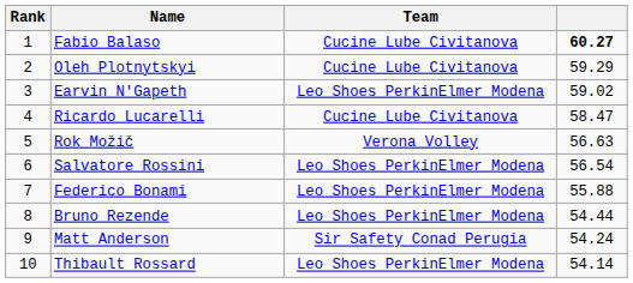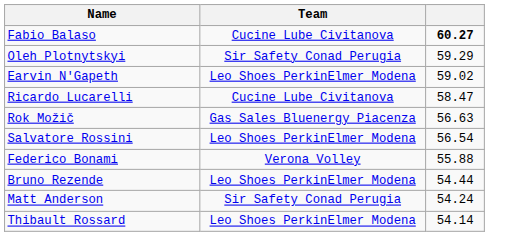 <table class="wikitable" style="text-align:center; font-size:90%">
 <tr>
-<th width=30>Rank</th>
 <th width=180>Name</th>
 <th width=210>Team</th>
 <th width=50></th>
 </tr>
 <tr>
-<td>1</td>
 <td style="text-align:left"> <a href='#'>Fabio Balaso</a></td>
 <td><a href='#'>Cucine Lube Civitanova</a></td>
 <td><strong>60.27</strong></td>
 </tr>
 <tr>
-<td>2</td>
 <td style="text-align:left"> <a href='#'>Oleh Plotnytskyi</a></td>
-<td><a href='#'>Cucine Lube Civitanova</a></td>
+<td><a href='#'>Sir Safety Conad Perugia</a></td>
 <td>59.29</td>
 </tr>
 <tr>
-<td>3</td>
 <td style="text-align:left"> <a href='#'>Earvin N'Gapeth</a></td>
 <td><a href='#'>Leo Shoes PerkinElmer Modena</a></td>
 <td>59.02</td>
 </tr>
 <tr>
-<td>4</td>
 <td style="text-align:left"> <a href='#'>Ricardo Lucarelli</a></td>
 <td><a href='#'>Cucine Lube Civitanova</a></td>
 <td>58.47</td>
 </tr>
 <tr>
-<td>5</td>
 <td style="text-align:left"> <a href='#'>Rok Možič</a></td>
-<td><a href='#'>Verona Volley</a></td>
+<td><a href='#'>Gas Sales Bluenergy Piacenza</a></td>
 <td>56.63</td>
 </tr>
 <tr>
-<td>6</td>
 <td style="text-align:left"> <a href='#'>Salvatore Rossini</a></td>
 <td><a href='#'>Leo Shoes PerkinElmer Modena</a></td>
 <td>56.54</td>
 </tr>
 <tr>
-<td>7</td>
 <td style="text-align:left"> <a href='#'>Federico Bonami</a></td>
-<td><a href='#'>Leo Shoes PerkinElmer Modena</a></td>
+<td><a href='#'>Verona Volley</a></td>
 <td>55.88</td>
 </tr>
 <tr>
-<td>8</td>
 <td style="text-align:left"> <a href='#'>Bruno Rezende</a></td>
 <td><a href='#'>Leo Shoes PerkinElmer Modena</a></td>
 <td>54.44</td>
 </tr>
 <tr>
-<td>9</td>
 <td style="text-align:left"> <a href='#'>Matt Anderson</a></td>
 <td><a href='#'>Sir Safety Conad Perugia</a></td>
 <td>54.24</td>
 </tr>
 <tr>
-<td>10</td>
 <td style="text-align:left"> <a href='#'>Thibault Rossard</a></td>
 <td><a href='#'>Leo Shoes PerkinElmer Modena</a></td>
 <td>54.14</td>
 </tr>
 </table>
